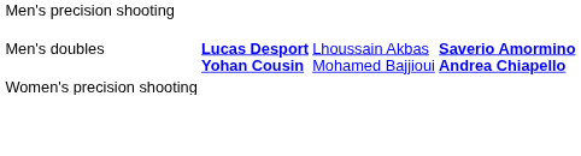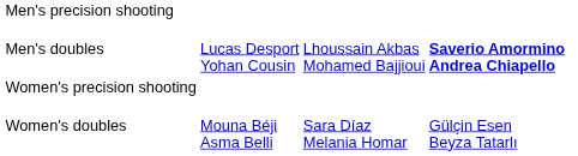 <table>
 <tr>
 <td>Men's precision shooting</td>
 <td></td>
 <td></td>
 <td></td>
 </tr>
 <tr>
 <td>Men's doubles</td>
-<td><strong><br><a href='#'>Lucas Desport</a><br><a href='#'>Yohan Cousin</a></strong></td>
+<td><br><a href='#'>Lucas Desport</a><br><a href='#'>Yohan Cousin</a></td>
 <td><br><a href='#'>Lhoussain Akbas</a><br><a href='#'>Mohamed Bajjioui</a></td>
 <td><strong><br><a href='#'>Saverio Amormino</a><br><a href='#'>Andrea Chiapello</a></strong></td>
 </tr>
 <tr>
 <td>Women's precision shooting</td>
 <td></td>
 <td></td>
 <td></td>
 </tr>
+<tr>
+<td>Women's doubles</td>
+<td><br><a href='#'>Mouna Béji</a><br><a href='#'>Asma Belli</a></td>
+<td><br><a href='#'>Sara Díaz</a><br><a href='#'>Melania Homar</a></td>
+<td><br><a href='#'>Gülçin Esen</a><br><a href='#'>Beyza Tatarlı</a></td>
+</tr>
 </table>
